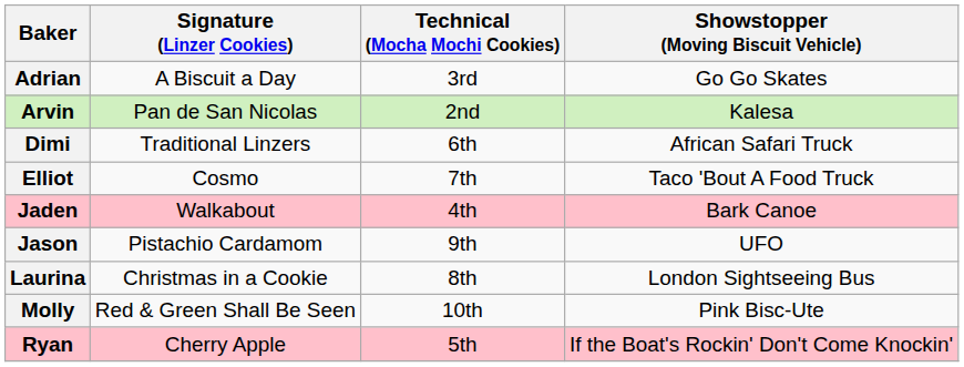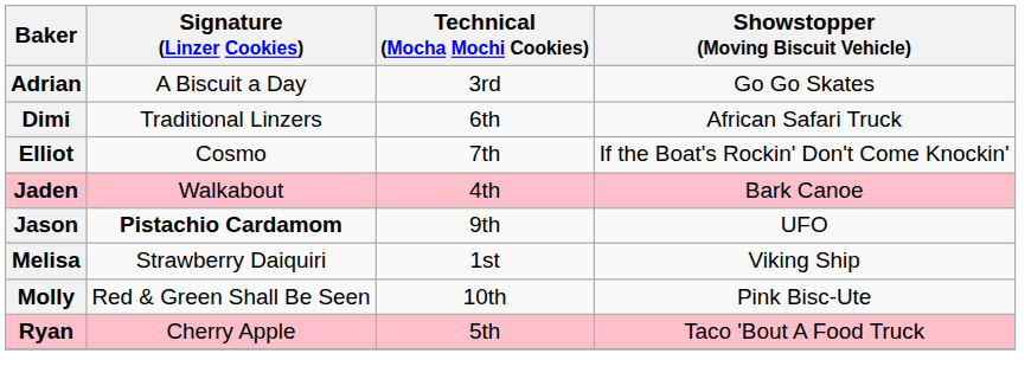 <table class="wikitable sortable" style="text-align:center">
 <tr>
 <th>Baker</th>
 <th class="unsortable">Signature<br><small>(<a href='#'>Linzer</a> <a href='#'>Cookies</a>)</small></th>
 <th>Technical<br><small>(<a href='#'>Mocha</a> <a href='#'>Mochi</a> Cookies)</small></th>
 <th class="unsortable">Showstopper<br><small>(Moving Biscuit Vehicle)</small></th>
 </tr>
 <tr>
 <th>Adrian</th>
 <td>A Biscuit a Day</td>
 <td>3rd</td>
 <td>Go Go Skates</td>
 </tr>
-<tr style="background:#d0f0c0;">
-<th style="background:#d0f0c0;">Arvin</th>
-<td>Pan de San Nicolas</td>
-<td>2nd</td>
-<td>Kalesa</td>
-</tr>
 <tr>
 <th>Dimi</th>
 <td>Traditional Linzers</td>
 <td>6th</td>
 <td>African Safari Truck</td>
 </tr>
 <tr>
 <th>Elliot</th>
 <td>Cosmo</td>
 <td>7th</td>
-<td>Taco 'Bout A Food Truck</td>
+<td>If the Boat's Rockin' Don't Come Knockin'</td>
 </tr>
 <tr style="background:Pink;">
 <th style="background:Pink;">Jaden</th>
 <td>Walkabout</td>
 <td>4th</td>
 <td>Bark Canoe</td>
 </tr>
 <tr>
 <th>Jason</th>
-<td>Pistachio Cardamom</td>
+<td><strong>Pistachio Cardamom</strong></td>
 <td>9th</td>
 <td>UFO</td>
 </tr>
 <tr>
-<th>Laurina</th>
-<td>Christmas in a Cookie</td>
-<td>8th</td>
-<td>London Sightseeing Bus</td>
+<th>Melisa</th>
+<td>Strawberry Daiquiri</td>
+<td>1st</td>
+<td>Viking Ship</td>
 </tr>
 <tr>
 <th>Molly</th>
 <td>Red & Green Shall Be Seen</td>
 <td>10th</td>
 <td>Pink Bisc-Ute</td>
 </tr>
 <tr style="background:Pink;">
 <th style="background:Pink;">Ryan</th>
 <td>Cherry Apple</td>
 <td>5th</td>
-<td>If the Boat's Rockin' Don't Come Knockin'</td>
+<td>Taco 'Bout A Food Truck</td>
 </tr>
 <tr>
 </tr>
 </table>
